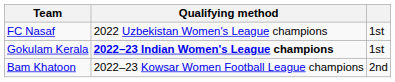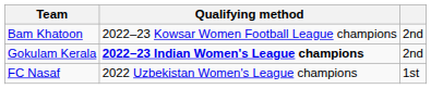 <table class="wikitable">
 <tr>
 <th>Team</th>
 <th>Qualifying method</th>
 <th> </th>
 </tr>
 <tr>
+<td> <a href='#'>Bam Khatoon</a></td>
+<td>2022–23 <a href='#'>Kowsar Women Football League</a> champions</td>
+<td>2nd </td>
+</tr>
+<tr>
+<td> <a href='#'>Gokulam Kerala</a></td>
+<td><strong><a href='#'>2022–23 Indian Women's League</a> champions</strong></td>
+<td>2nd </td>
+</tr>
+<tr>
 <td> <a href='#'>FC Nasaf</a></td>
 <td>2022 <a href='#'>Uzbekistan Women's League</a> champions</td>
 <td>1st</td>
 </tr>
-<tr>
-<td> <a href='#'>Gokulam Kerala</a></td>
-<td><strong><a href='#'>2022–23 Indian Women's League</a> champions</strong></td>
-<td>1st</td>
-</tr>
-<tr>
-<td> <a href='#'>Bam Khatoon</a></td>
-<td>2022–23 <a href='#'>Kowsar Women Football League</a> champions</td>
-<td>2nd </td>
-</tr>
 </table>
